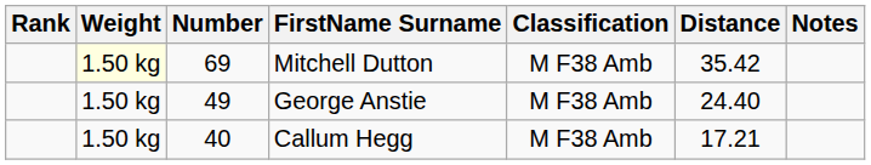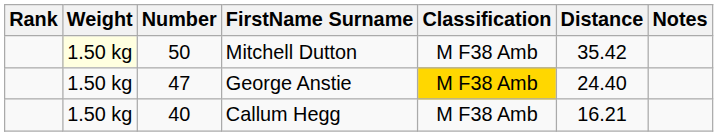 <table class="wikitable sortable" style="text-align:center">
 <tr>
 <th>Rank</th>
 <th>Weight</th>
 <th>Number</th>
 <th>FirstName Surname</th>
 <th>Classification</th>
 <th>Distance</th>
 <th>Notes</th>
 </tr>
 <tr>
 <td></td>
 <td style="background: lightyellow;">1.50 kg</td>
-<td>69</td>
+<td>50</td>
 <td style="text-align:left"> Mitchell Dutton</td>
 <td>M F38 Amb</td>
 <td>35.42</td>
 <td></td>
 </tr>
 <tr>
 <td></td>
 <td>1.50 kg</td>
-<td>49</td>
+<td>47</td>
 <td style="text-align:left"> George Anstie</td>
-<td>M F38 Amb</td>
+<td style="background: gold;">M F38 Amb</td>
 <td>24.40</td>
 <td></td>
 </tr>
 <tr>
 <td></td>
 <td>1.50 kg</td>
 <td>40</td>
 <td style="text-align:left"> Callum Hegg</td>
 <td>M F38 Amb</td>
-<td>17.21</td>
+<td>16.21</td>
 <td></td>
 </tr>
 </table>
